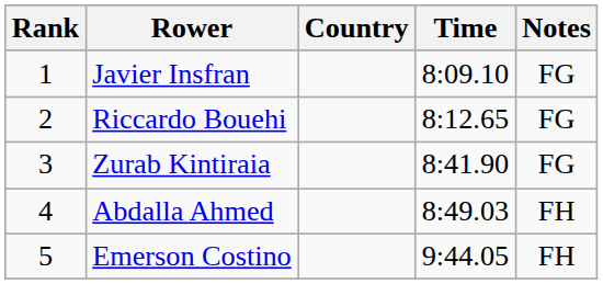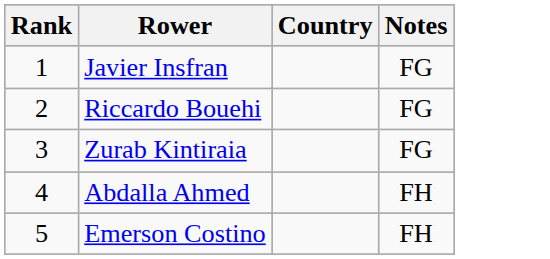 <table class="wikitable" style="text-align:center">
 <tr>
 <th>Rank</th>
 <th>Rower</th>
 <th>Country</th>
-<th>Time</th>
 <th>Notes</th>
 </tr>
 <tr>
 <td>1</td>
 <td align="left"><a href='#'>Javier Insfran</a></td>
 <td align="left"></td>
-<td>8:09.10</td>
 <td>FG</td>
 </tr>
 <tr>
 <td>2</td>
 <td align="left"><a href='#'>Riccardo Bouehi</a></td>
 <td align="left"></td>
-<td>8:12.65</td>
 <td>FG</td>
 </tr>
 <tr>
 <td>3</td>
 <td align="left"><a href='#'>Zurab Kintiraia</a></td>
 <td align="left"></td>
-<td>8:41.90</td>
 <td>FG</td>
 </tr>
 <tr>
 <td>4</td>
 <td align="left"><a href='#'>Abdalla Ahmed</a></td>
 <td align="left"></td>
-<td>8:49.03</td>
 <td>FH</td>
 </tr>
 <tr>
 <td>5</td>
 <td align="left"><a href='#'>Emerson Costino</a></td>
 <td align="left"></td>
-<td>9:44.05</td>
 <td>FH</td>
 </tr>
 </table>
